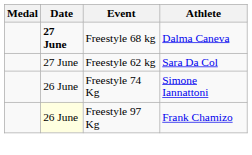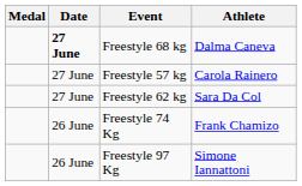 <table class="wikitable sortable" width=55% style="font-size:100%; text-align:left;">
 <tr>
 <th>Medal</th>
 <th>Date</th>
 <th>Event</th>
 <th>Athlete</th>
 </tr>
 <tr>
 <td></td>
 <td><strong>27 June</strong></td>
 <td>Freestyle 68 kg</td>
 <td><a href='#'>Dalma Caneva</a></td>
 </tr>
 <tr>
 <td></td>
 <td>27 June</td>
+<td>Freestyle 57 kg</td>
+<td><a href='#'>Carola Rainero</a></td>
+</tr>
+<tr>
+<td></td>
+<td>27 June</td>
 <td>Freestyle 62 kg</td>
 <td><a href='#'>Sara Da Col</a></td>
 </tr>
 <tr>
 <td></td>
 <td>26 June</td>
 <td>Freestyle 74 Kg</td>
-<td><a href='#'>Simone Iannattoni</a></td>
+<td><a href='#'>Frank Chamizo</a></td>
 </tr>
 <tr>
 <td></td>
-<td style="background: lightyellow;">26 June</td>
+<td>26 June</td>
 <td>Freestyle 97 Kg</td>
-<td><a href='#'>Frank Chamizo</a></td>
+<td><a href='#'>Simone Iannattoni</a></td>
 </tr>
 </table>
